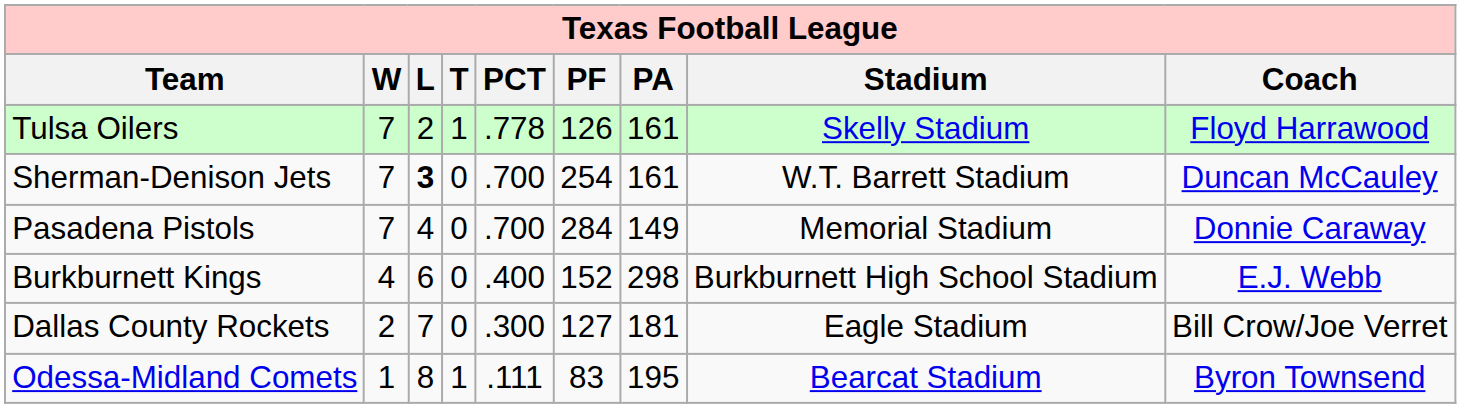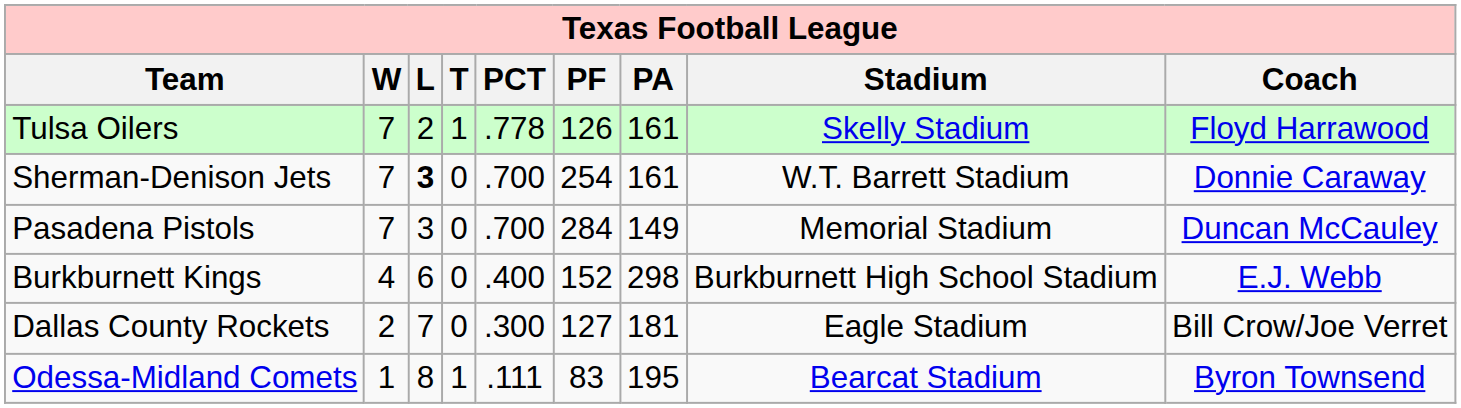 <table class="wikitable">
 <tr style="background:#ffcbcb;">
 <td colspan="9" style="text-align:center;"><strong>Texas Football League</strong></td>
 </tr>
 <tr style="background:#efefef;">
 <th>Team</th>
 <th>W</th>
 <th>L</th>
 <th>T</th>
 <th>PCT</th>
 <th>PF</th>
 <th>PA</th>
 <th>Stadium</th>
 <th>Coach</th>
 </tr>
 <tr style="text-align:center; background:#cfc;">
 <td align="left">Tulsa Oilers</td>
 <td>7</td>
 <td>2</td>
 <td>1</td>
 <td>.778</td>
 <td>126</td>
 <td>161</td>
 <td><a href='#'>Skelly Stadium</a></td>
 <td><a href='#'>Floyd Harrawood</a></td>
 </tr>
 <tr style="text-align:center;">
 <td align="left">Sherman-Denison Jets</td>
 <td>7</td>
 <td><strong>3</strong></td>
 <td>0</td>
 <td>.700</td>
 <td>254</td>
 <td>161</td>
 <td>W.T. Barrett Stadium</td>
-<td><a href='#'>Duncan McCauley</a></td>
+<td><a href='#'>Donnie Caraway</a></td>
 </tr>
 <tr style="text-align:center;">
 <td align="left">Pasadena Pistols</td>
 <td>7</td>
-<td>4</td>
+<td>3</td>
 <td>0</td>
 <td>.700</td>
 <td>284</td>
 <td>149</td>
 <td>Memorial Stadium</td>
-<td><a href='#'>Donnie Caraway</a></td>
+<td><a href='#'>Duncan McCauley</a></td>
 </tr>
 <tr style="text-align:center;">
 <td align="left">Burkburnett Kings</td>
 <td>4</td>
 <td>6</td>
 <td>0</td>
 <td>.400</td>
 <td>152</td>
 <td>298</td>
 <td>Burkburnett High School Stadium</td>
 <td><a href='#'>E.J. Webb</a></td>
 </tr>
 <tr style="text-align:center;">
 <td align="left">Dallas County Rockets</td>
 <td>2</td>
 <td>7</td>
 <td>0</td>
 <td>.300</td>
 <td>127</td>
 <td>181</td>
 <td>Eagle Stadium</td>
 <td>Bill Crow/Joe Verret</td>
 </tr>
 <tr style="text-align:center;">
 <td align="left"><a href='#'>Odessa-Midland Comets</a></td>
 <td>1</td>
 <td>8</td>
 <td>1</td>
 <td>.111</td>
 <td>83</td>
 <td>195</td>
 <td><a href='#'>Bearcat Stadium</a></td>
 <td><a href='#'>Byron Townsend</a></td>
 </tr>
 </table>
